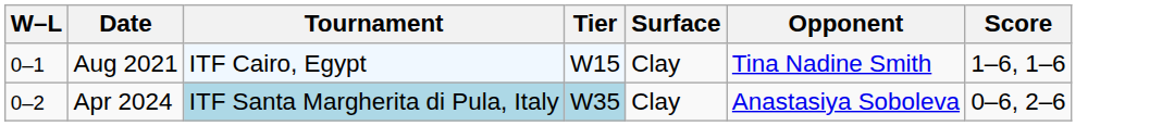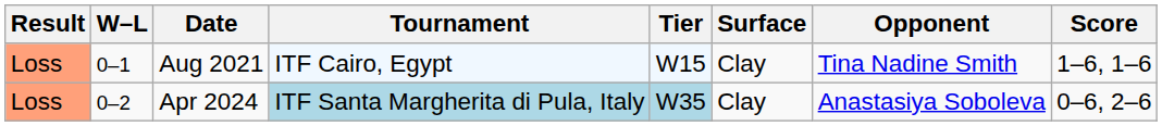 <table class="sortable wikitable">
 <tr>
+<th>Result</th>
 <th class="unsortable">W–L</th>
 <th>Date</th>
 <th>Tournament</th>
 <th>Tier</th>
 <th>Surface</th>
 <th>Opponent</th>
 <th class="unsortable">Score</th>
 </tr>
 <tr>
+<td style="background:#ffa07a;">Loss</td>
 <td><small>0–1</small></td>
 <td>Aug 2021</td>
 <td style="background:#f0f8ff;">ITF Cairo, Egypt</td>
 <td style="background:#f0f8ff;">W15</td>
 <td>Clay</td>
 <td> <a href='#'>Tina Nadine Smith</a></td>
 <td>1–6, 1–6</td>
 </tr>
 <tr>
+<td style="background:#ffa07a;">Loss</td>
 <td><small>0–2</small></td>
 <td>Apr 2024</td>
 <td style="background:lightblue;">ITF Santa Margherita di Pula, Italy</td>
 <td style="background:lightblue;">W35</td>
 <td>Clay</td>
 <td> <a href='#'>Anastasiya Soboleva</a></td>
 <td>0–6, 2–6</td>
 </tr>
 </table>
